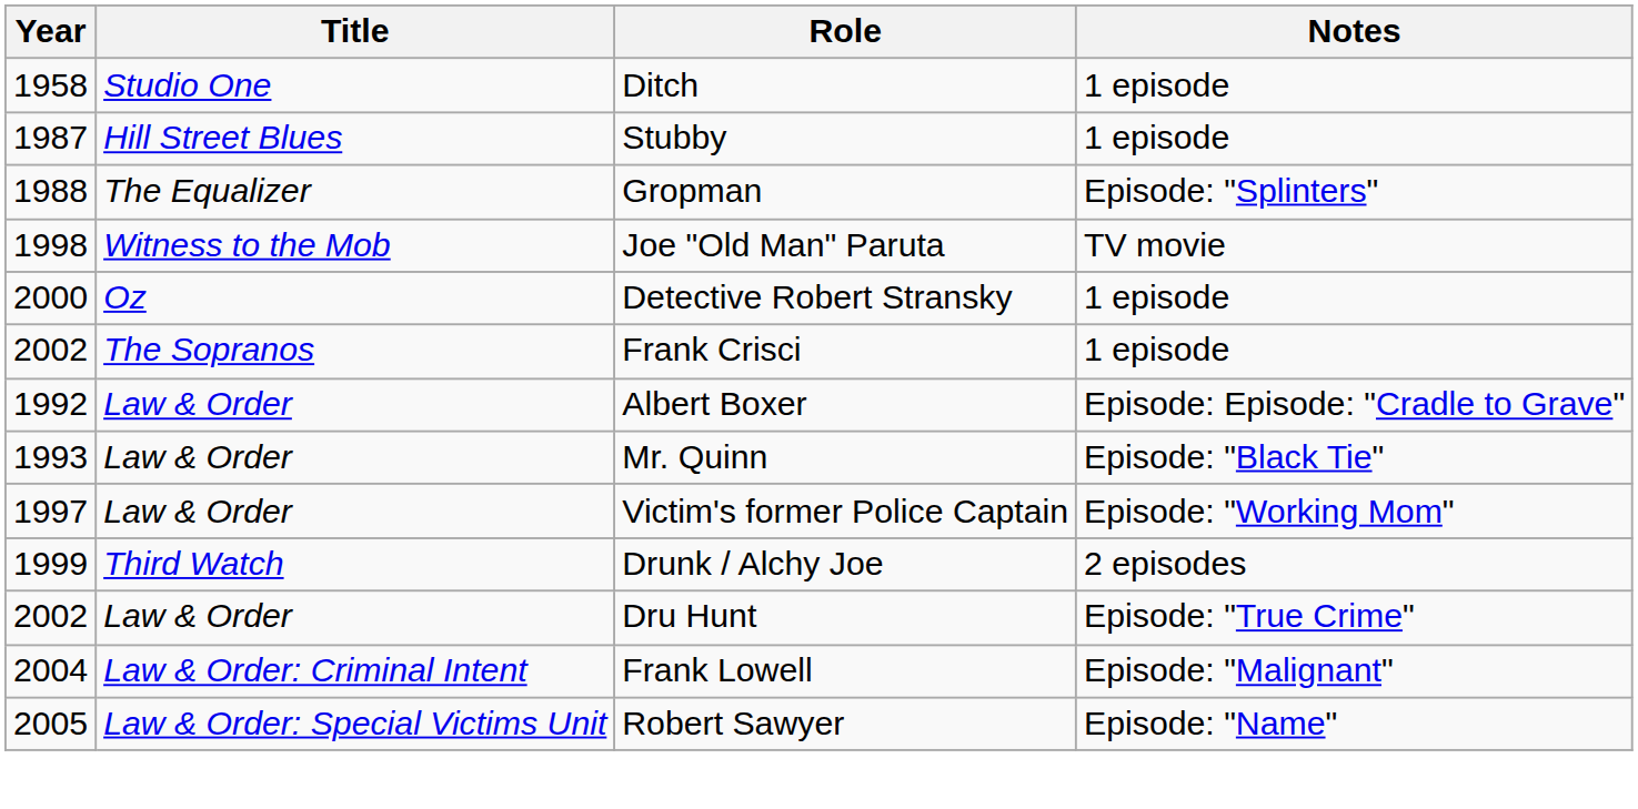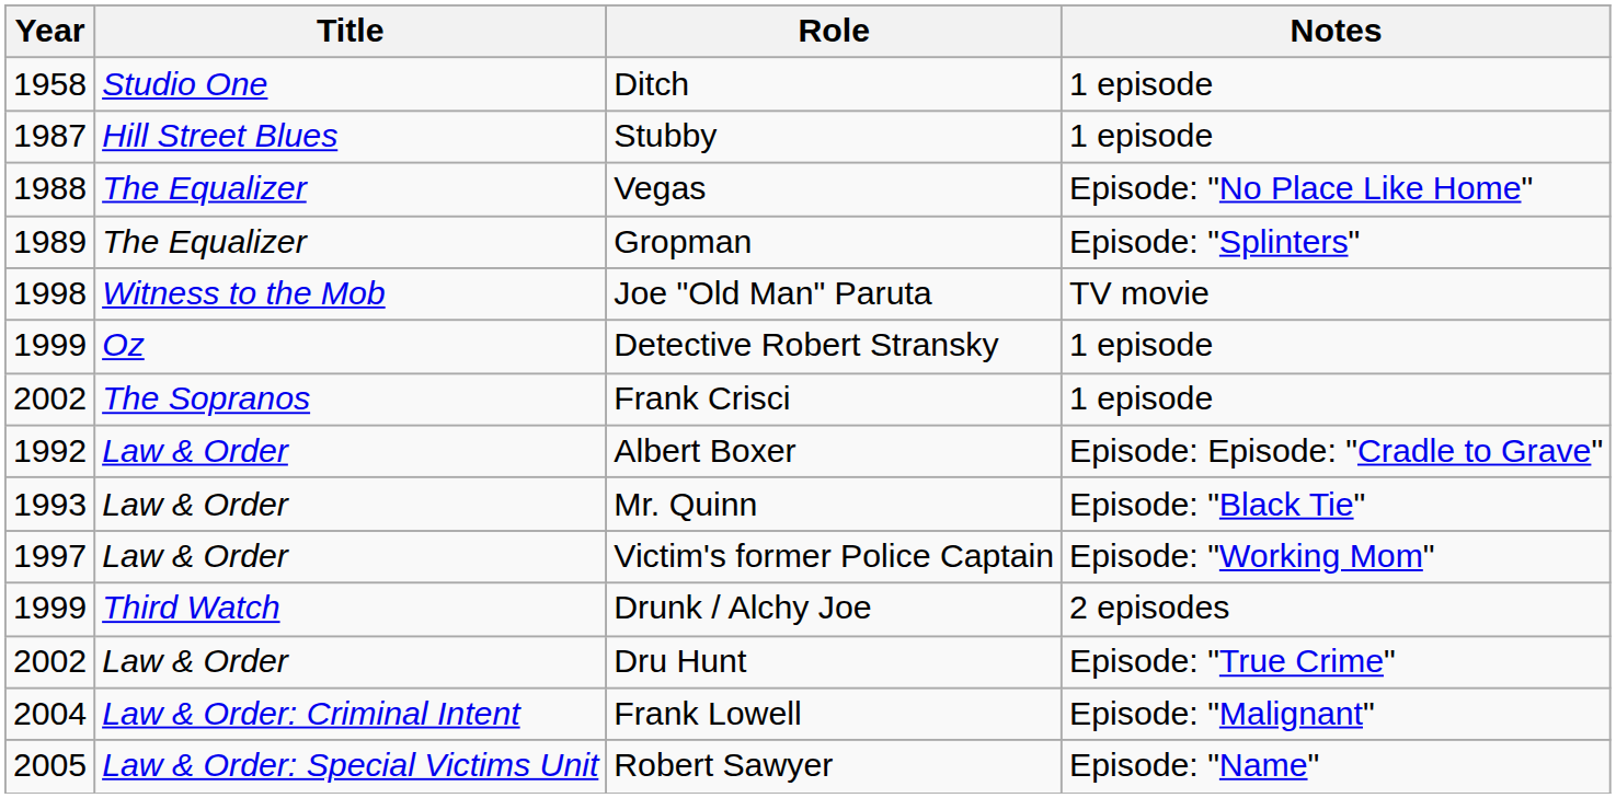 <table class="wikitable sortable">
 <tr>
 <th>Year</th>
 <th>Title</th>
 <th>Role</th>
 <th>Notes</th>
 </tr>
 <tr>
 <td>1958</td>
 <td><em><a href='#'>Studio One</a></em></td>
 <td>Ditch</td>
 <td>1 episode</td>
 </tr>
 <tr>
 <td>1987</td>
 <td><em><a href='#'>Hill Street Blues</a></em></td>
 <td>Stubby</td>
 <td>1 episode</td>
 </tr>
 <tr>
 <td>1988</td>
+<td><em><a href='#'>The Equalizer</a></em></td>
+<td>Vegas</td>
+<td>Episode: "<a href='#'>No Place Like Home</a>"</td>
+</tr>
+<tr>
+<td>1989</td>
 <td><em>The Equalizer</em></td>
 <td>Gropman</td>
 <td>Episode: "<a href='#'>Splinters</a>"</td>
 </tr>
 <tr>
 <td>1998</td>
 <td><em><a href='#'>Witness to the Mob</a></em></td>
 <td>Joe "Old Man" Paruta</td>
 <td>TV movie</td>
 </tr>
 <tr>
-<td>2000</td>
+<td>1999</td>
 <td><em><a href='#'>Oz</a></em></td>
 <td>Detective Robert Stransky</td>
 <td>1 episode</td>
 </tr>
 <tr>
 <td>2002</td>
 <td><em><a href='#'>The Sopranos</a></em></td>
 <td>Frank Crisci</td>
 <td>1 episode</td>
 </tr>
 <tr>
 <td>1992</td>
 <td><em><a href='#'>Law & Order</a></em></td>
 <td>Albert Boxer</td>
 <td>Episode: Episode: "<a href='#'>Cradle to Grave</a>"</td>
 </tr>
 <tr>
 <td>1993</td>
 <td><em>Law & Order</em></td>
 <td>Mr. Quinn</td>
 <td>Episode: "<a href='#'>Black Tie</a>"</td>
 </tr>
 <tr>
 <td>1997</td>
 <td><em>Law & Order</em></td>
 <td>Victim's former Police Captain</td>
 <td>Episode: "<a href='#'>Working Mom</a>"</td>
 </tr>
 <tr>
 <td>1999</td>
 <td><em><a href='#'>Third Watch</a></em></td>
 <td>Drunk / Alchy Joe</td>
 <td>2 episodes</td>
 </tr>
 <tr>
 <td>2002</td>
 <td><em>Law & Order</em></td>
 <td>Dru Hunt</td>
 <td>Episode: "<a href='#'>True Crime</a>"</td>
 </tr>
 <tr>
 <td>2004</td>
 <td><em><a href='#'>Law & Order: Criminal Intent</a></em></td>
 <td>Frank Lowell</td>
 <td>Episode: "<a href='#'>Malignant</a>"</td>
 </tr>
 <tr>
 <td>2005</td>
 <td><em><a href='#'>Law & Order: Special Victims Unit</a></em></td>
 <td>Robert Sawyer</td>
 <td>Episode: "<a href='#'>Name</a>"</td>
 </tr>
 </table>
